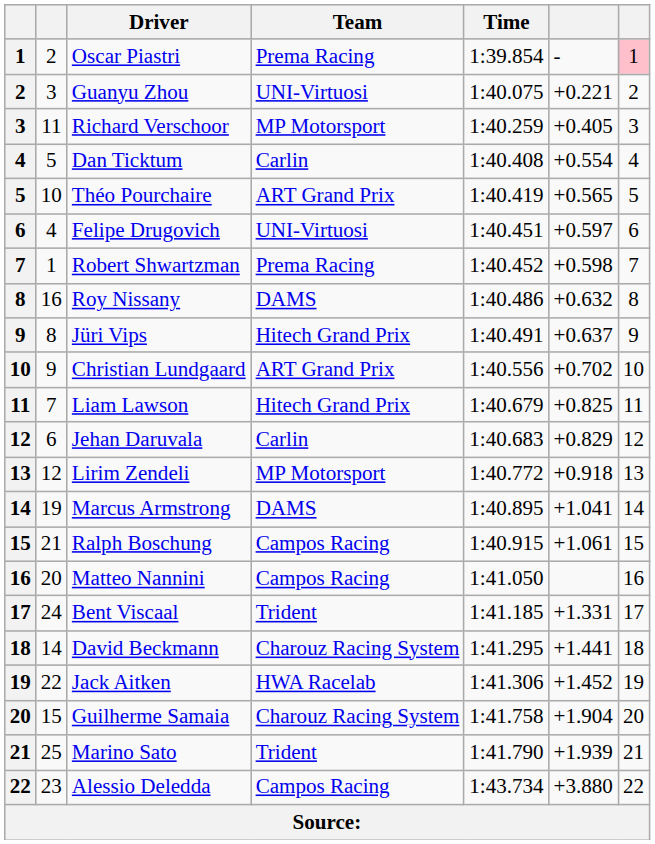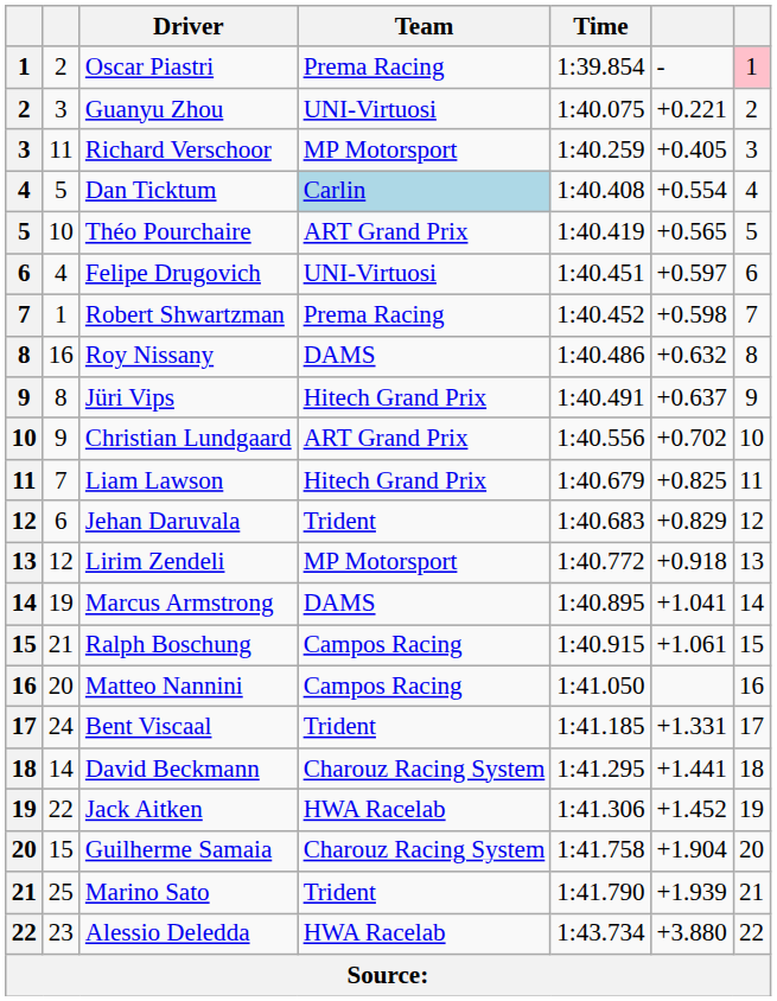 <table class="wikitable" style="font-size:85%">
 <tr>
 <th scope="col"></th>
 <th scope="col"></th>
 <th scope="col">Driver</th>
 <th scope="col">Team</th>
 <th scope="col">Time</th>
 <th scope="col"></th>
 <th scope="col"></th>
 </tr>
 <tr>
 <th scope="row">1</th>
 <td align="center">2</td>
 <td> <a href='#'>Oscar Piastri</a></td>
 <td><a href='#'>Prema Racing</a></td>
 <td>1:39.854</td>
 <td>-</td>
 <td align="center" style="background: pink;">1</td>
 </tr>
 <tr>
 <th scope="row">2</th>
 <td align="center">3</td>
 <td> <a href='#'>Guanyu Zhou</a></td>
 <td><a href='#'>UNI-Virtuosi</a></td>
 <td>1:40.075</td>
 <td>+0.221</td>
 <td align="center">2</td>
 </tr>
 <tr>
 <th scope="row">3</th>
 <td align="center">11</td>
 <td> <a href='#'>Richard Verschoor</a></td>
 <td><a href='#'>MP Motorsport</a></td>
 <td>1:40.259</td>
 <td>+0.405</td>
 <td align="center">3</td>
 </tr>
 <tr>
 <th scope="row">4</th>
 <td align="center">5</td>
 <td> <a href='#'>Dan Ticktum</a></td>
-<td><a href='#'>Carlin</a></td>
+<td style="background: lightblue;"><a href='#'>Carlin</a></td>
 <td>1:40.408</td>
 <td>+0.554</td>
 <td align="center">4</td>
 </tr>
 <tr>
 <th scope="row">5</th>
 <td align="center">10</td>
 <td> <a href='#'>Théo Pourchaire</a></td>
 <td><a href='#'>ART Grand Prix</a></td>
 <td>1:40.419</td>
 <td>+0.565</td>
 <td align="center">5</td>
 </tr>
 <tr>
 <th scope="row">6</th>
 <td align="center">4</td>
 <td> <a href='#'>Felipe Drugovich</a></td>
 <td><a href='#'>UNI-Virtuosi</a></td>
 <td>1:40.451</td>
 <td>+0.597</td>
 <td align="center">6</td>
 </tr>
 <tr>
 <th scope="row">7</th>
 <td align="center">1</td>
 <td> <a href='#'>Robert Shwartzman</a></td>
 <td><a href='#'>Prema Racing</a></td>
 <td>1:40.452</td>
 <td>+0.598</td>
 <td align="center">7</td>
 </tr>
 <tr>
 <th scope="row">8</th>
 <td align="center">16</td>
 <td> <a href='#'>Roy Nissany</a></td>
 <td><a href='#'>DAMS</a></td>
 <td>1:40.486</td>
 <td>+0.632</td>
 <td align="center">8</td>
 </tr>
 <tr>
 <th scope="row">9</th>
 <td align="center">8</td>
 <td> <a href='#'>Jüri Vips</a></td>
 <td><a href='#'>Hitech Grand Prix</a></td>
 <td>1:40.491</td>
 <td>+0.637</td>
 <td align="center">9</td>
 </tr>
 <tr>
 <th scope="row">10</th>
 <td align="center">9</td>
 <td> <a href='#'>Christian Lundgaard</a></td>
 <td><a href='#'>ART Grand Prix</a></td>
 <td>1:40.556</td>
 <td>+0.702</td>
 <td align="center">10</td>
 </tr>
 <tr>
 <th scope="row">11</th>
 <td align="center">7</td>
 <td> <a href='#'>Liam Lawson</a></td>
 <td><a href='#'>Hitech Grand Prix</a></td>
 <td>1:40.679</td>
 <td>+0.825</td>
 <td align="center">11</td>
 </tr>
 <tr>
 <th scope="row">12</th>
 <td align="center">6</td>
 <td> <a href='#'>Jehan Daruvala</a></td>
-<td><a href='#'>Carlin</a></td>
+<td><a href='#'>Trident</a></td>
 <td>1:40.683</td>
 <td>+0.829</td>
 <td align="center">12</td>
 </tr>
 <tr>
 <th scope="row">13</th>
 <td align="center">12</td>
 <td> <a href='#'>Lirim Zendeli</a></td>
 <td><a href='#'>MP Motorsport</a></td>
 <td>1:40.772</td>
 <td>+0.918</td>
 <td align="center">13</td>
 </tr>
 <tr>
 <th scope="row">14</th>
 <td align="center">19</td>
 <td> <a href='#'>Marcus Armstrong</a></td>
 <td><a href='#'>DAMS</a></td>
 <td>1:40.895</td>
 <td>+1.041</td>
 <td align="center">14</td>
 </tr>
 <tr>
 <th scope="row">15</th>
 <td align="center">21</td>
 <td> <a href='#'>Ralph Boschung</a></td>
 <td><a href='#'>Campos Racing</a></td>
 <td>1:40.915</td>
 <td>+1.061</td>
 <td align="center">15</td>
 </tr>
 <tr>
 <th scope="row">16</th>
 <td align="center">20</td>
 <td> <a href='#'>Matteo Nannini</a></td>
 <td><a href='#'>Campos Racing</a></td>
 <td>1:41.050</td>
 <td></td>
 <td align="center">16</td>
 </tr>
 <tr>
 <th scope="row">17</th>
 <td align="center">24</td>
 <td> <a href='#'>Bent Viscaal</a></td>
 <td><a href='#'>Trident</a></td>
 <td>1:41.185</td>
 <td>+1.331</td>
 <td align="center">17</td>
 </tr>
 <tr>
 <th scope="row">18</th>
 <td align="center">14</td>
 <td> <a href='#'>David Beckmann</a></td>
 <td><a href='#'>Charouz Racing System</a></td>
 <td>1:41.295</td>
 <td>+1.441</td>
 <td align="center">18</td>
 </tr>
 <tr>
 <th scope="row">19</th>
 <td align="center">22</td>
 <td> <a href='#'>Jack Aitken</a></td>
 <td><a href='#'>HWA Racelab</a></td>
 <td>1:41.306</td>
 <td>+1.452</td>
 <td align="center">19</td>
 </tr>
 <tr>
 <th scope="row">20</th>
 <td align="center">15</td>
 <td> <a href='#'>Guilherme Samaia</a></td>
 <td><a href='#'>Charouz Racing System</a></td>
 <td>1:41.758</td>
 <td>+1.904</td>
 <td align="center">20</td>
 </tr>
 <tr>
 <th scope="row">21</th>
 <td align="center">25</td>
 <td> <a href='#'>Marino Sato</a></td>
 <td><a href='#'>Trident</a></td>
 <td>1:41.790</td>
 <td>+1.939</td>
 <td align="center">21</td>
 </tr>
 <tr>
 <th scope="row">22</th>
 <td align="center">23</td>
 <td> <a href='#'>Alessio Deledda</a></td>
-<td><a href='#'>Campos Racing</a></td>
+<td><a href='#'>HWA Racelab</a></td>
 <td>1:43.734</td>
 <td>+3.880</td>
 <td align="center">22</td>
 </tr>
 <tr>
 <th colspan="7">Source:</th>
 </tr>
 </table>
